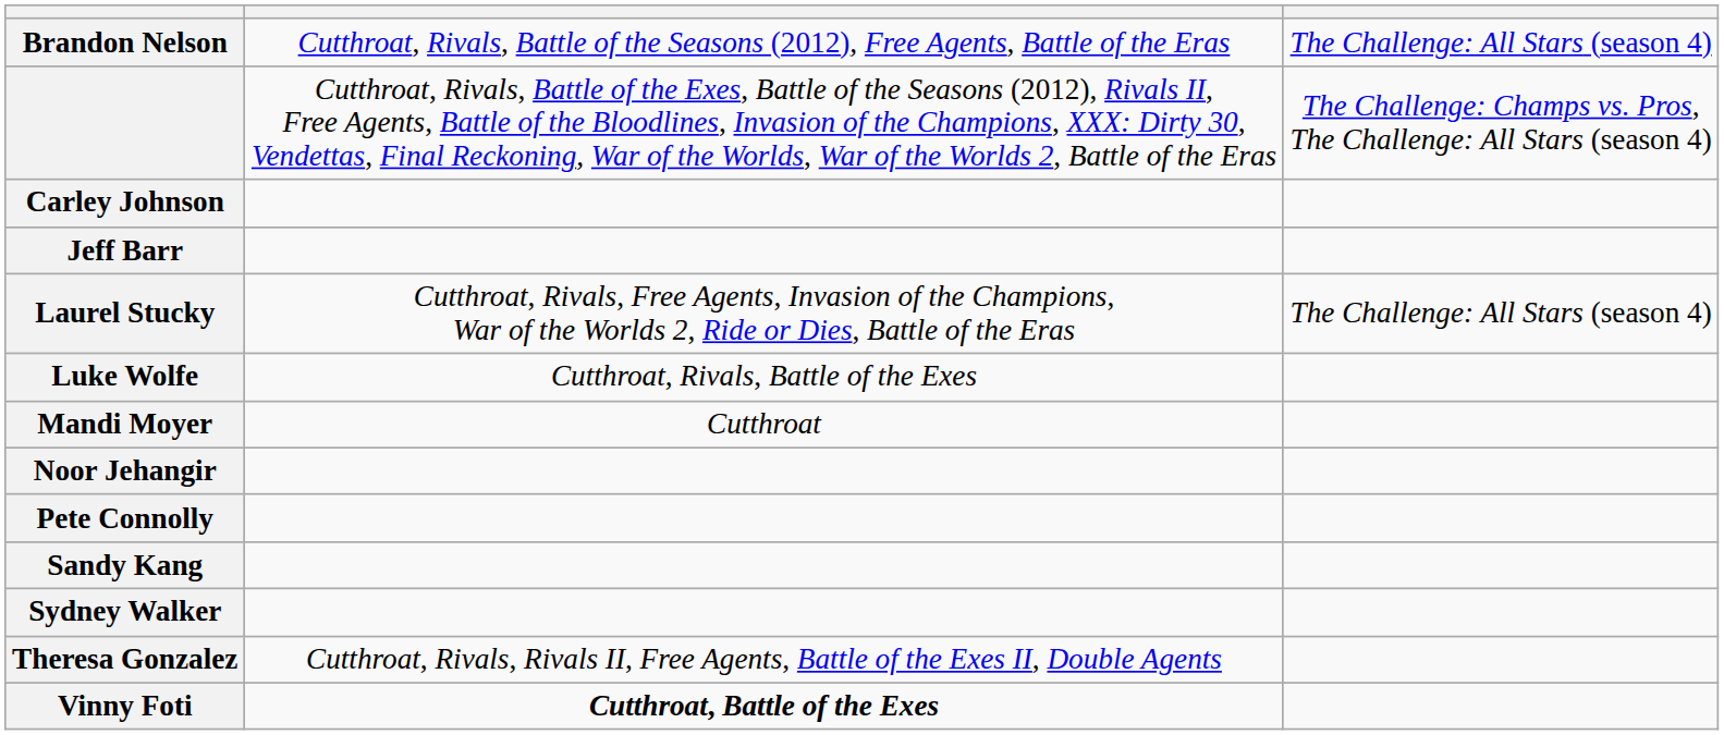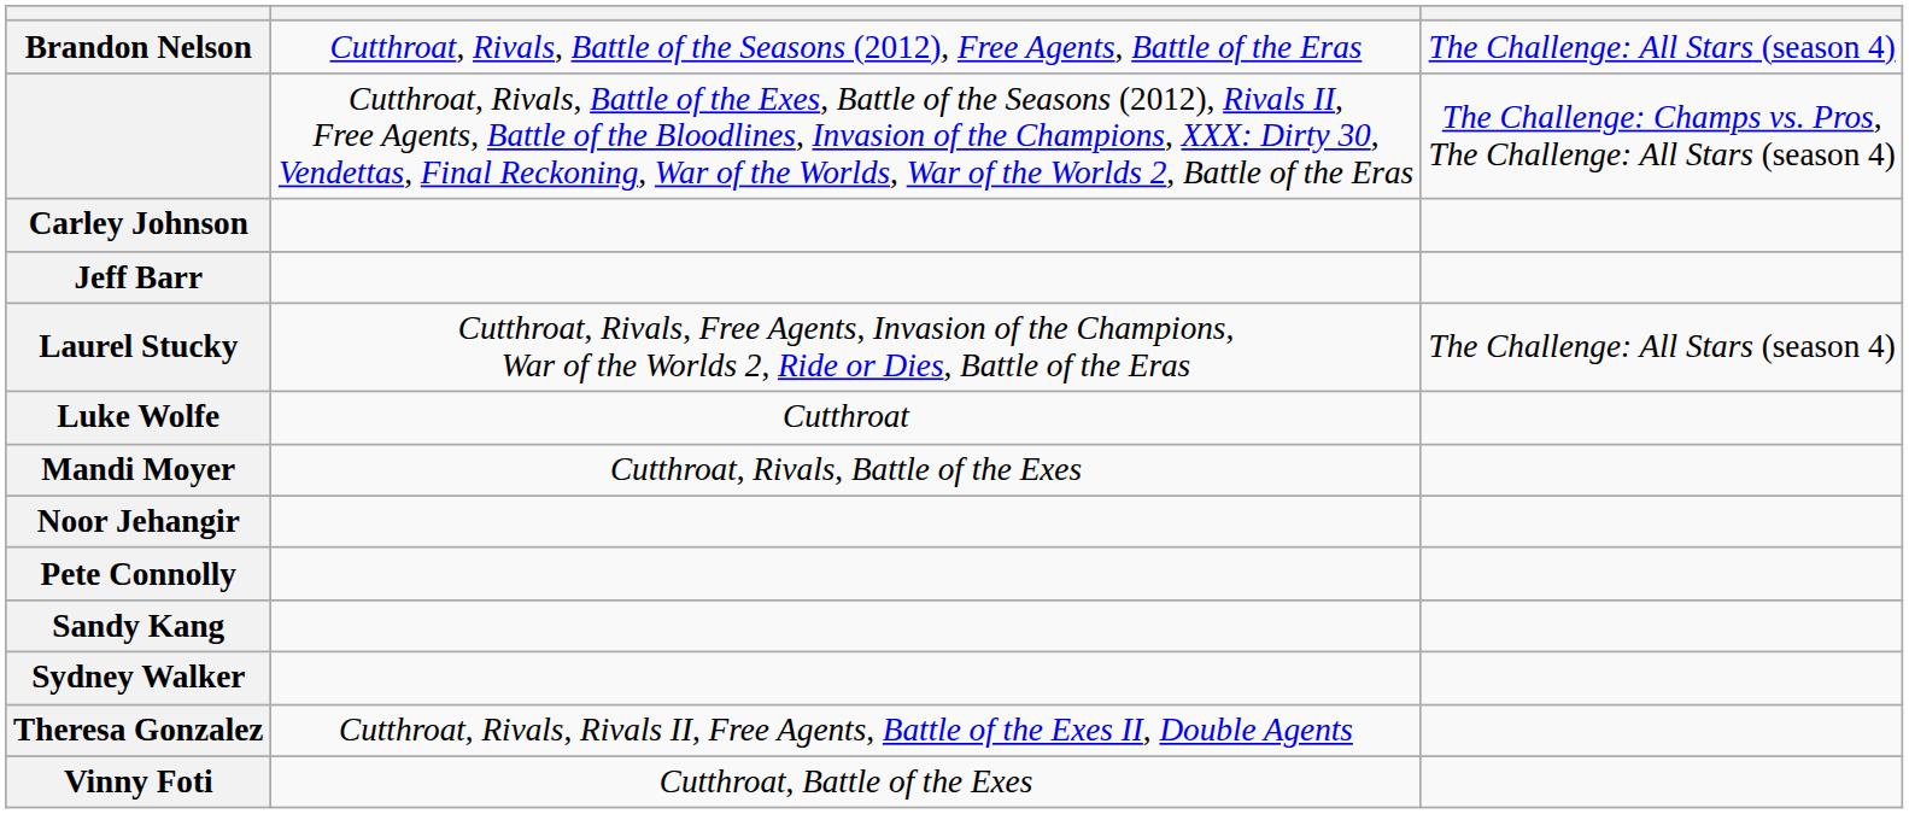 <table class="wikitable" style="text-align: center">
 <tr>
 <th scope="col"></th>
 <th scope="col"></th>
 <th scope="col"></th>
 </tr>
 <tr>
 <th scope="row">Brandon Nelson</th>
 <td><em><a href='#'>Cutthroat</a></em>, <em><a href='#'>Rivals</a></em>, <a href='#'><em>Battle of the Seasons</em> (2012)</a>, <em><a href='#'>Free Agents</a></em>, <em><a href='#'>Battle of the Eras</a></em></td>
 <td><a href='#'><em>The Challenge: All Stars</em> (season 4)</a></td>
 </tr>
 <tr>
 <th scope="row"></th>
 <td><em>Cutthroat</em>, <em>Rivals</em>, <em><a href='#'>Battle of the Exes</a></em>, <em>Battle of the Seasons</em> (2012), <em><a href='#'>Rivals II</a></em>,<br><em>Free Agents</em>, <em><a href='#'>Battle of the Bloodlines</a></em>, <em><a href='#'>Invasion of the Champions</a></em>, <em><a href='#'>XXX: Dirty 30</a></em>,<br><em><a href='#'>Vendettas</a></em>, <em><a href='#'>Final Reckoning</a></em>, <em><a href='#'>War of the Worlds</a></em>, <em><a href='#'>War of the Worlds 2</a></em>, <em>Battle of the Eras</em></td>
 <td><em><a href='#'>The Challenge: Champs vs. Pros</a></em>,<br><em>The Challenge: All Stars</em> (season 4)</td>
 </tr>
 <tr>
 <th scope="row">Carley Johnson</th>
 <td></td>
 <td></td>
 </tr>
 <tr>
 <th scope="row">Jeff Barr</th>
 <td></td>
 <td></td>
 </tr>
 <tr>
 <th scope="row">Laurel Stucky</th>
 <td><em>Cutthroat</em>, <em>Rivals</em>, <em>Free Agents</em>, <em>Invasion of the Champions</em>,<br><em>War of the Worlds 2</em>, <em><a href='#'>Ride or Dies</a></em>, <em>Battle of the Eras</em></td>
 <td><em>The Challenge: All Stars</em> (season 4)</td>
 </tr>
 <tr>
 <th scope="row">Luke Wolfe</th>
-<td><em>Cutthroat</em>, <em>Rivals</em>, <em>Battle of the Exes</em></td>
+<td><em>Cutthroat</em></td>
 <td></td>
 </tr>
 <tr>
 <th scope="row">Mandi Moyer</th>
-<td><em>Cutthroat</em></td>
+<td><em>Cutthroat</em>, <em>Rivals</em>, <em>Battle of the Exes</em></td>
 <td></td>
 </tr>
 <tr>
 <th scope="row">Noor Jehangir</th>
 <td></td>
 <td></td>
 </tr>
 <tr>
 <th scope="row">Pete Connolly</th>
 <td></td>
 <td></td>
 </tr>
 <tr>
 <th scope="row">Sandy Kang</th>
 <td></td>
 <td></td>
 </tr>
 <tr>
 <th scope="row">Sydney Walker</th>
 <td></td>
 <td></td>
 </tr>
 <tr>
 <th scope="row">Theresa Gonzalez</th>
 <td><em>Cutthroat</em>, <em>Rivals</em>, <em>Rivals II</em>, <em>Free Agents</em>, <em><a href='#'>Battle of the Exes II</a></em>, <em><a href='#'>Double Agents</a></em></td>
 <td></td>
 </tr>
 <tr>
 <th scope="row">Vinny Foti</th>
-<td><strong><em>Cutthroat</em>, <em>Battle of the Exes</em></strong></td>
+<td><em>Cutthroat</em>, <em>Battle of the Exes</em></td>
 <td></td>
 </tr>
 </table>
